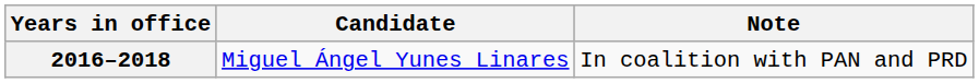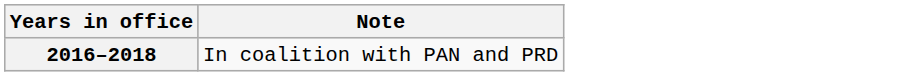 <table class="wikitable">
 <tr>
 <th>Years in office</th>
-<th>Candidate</th>
 <th>Note</th>
 </tr>
 <tr>
 <th>2016–2018</th>
-<td><a href='#'>Miguel Ángel Yunes Linares</a></td>
 <td>In coalition with PAN and PRD</td>
 </tr>
 </table>
